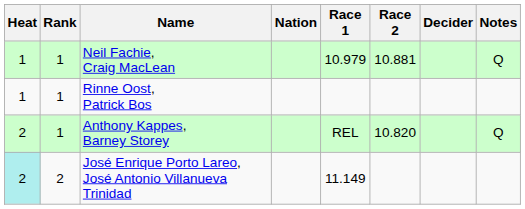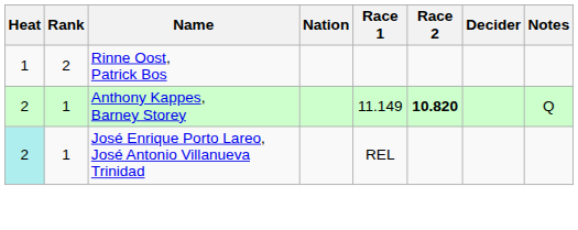 <table class="wikitable sortable" style="text-align:center">
 <tr>
 <th>Heat</th>
 <th>Rank</th>
 <th>Name</th>
 <th>Nation</th>
 <th>Race 1</th>
 <th>Race 2</th>
 <th>Decider</th>
 <th>Notes</th>
 </tr>
-<tr bgcolor=ccffcc>
-<td>1</td>
-<td>1</td>
-<td align=left><a href='#'>Neil Fachie</a>,<br><a href='#'>Craig MacLean</a></td>
-<td align=left></td>
-<td>10.979</td>
-<td>10.881</td>
-<td></td>
-<td>Q</td>
-</tr>
 <tr>
 <td>1</td>
-<td>1</td>
+<td>2</td>
 <td align=left><a href='#'>Rinne Oost</a>,<br><a href='#'>Patrick Bos</a></td>
 <td align=left></td>
 <td></td>
 <td></td>
 <td></td>
 <td></td>
 </tr>
 <tr bgcolor=ccffcc>
 <td>2</td>
 <td>1</td>
 <td align=left><a href='#'>Anthony Kappes</a>,<br><a href='#'>Barney Storey</a></td>
 <td align=left></td>
-<td>REL</td>
-<td>10.820</td>
+<td>11.149</td>
+<td><strong>10.820</strong></td>
 <td></td>
 <td>Q</td>
 </tr>
 <tr>
 <td style="background: paleturquoise;">2</td>
-<td>2</td>
+<td>1</td>
 <td align=left><a href='#'>José Enrique Porto Lareo</a>,<br><a href='#'>José Antonio Villanueva Trinidad</a></td>
 <td align=left></td>
-<td>11.149</td>
+<td>REL</td>
 <td></td>
 <td></td>
 <td></td>
 </tr>
 </table>
